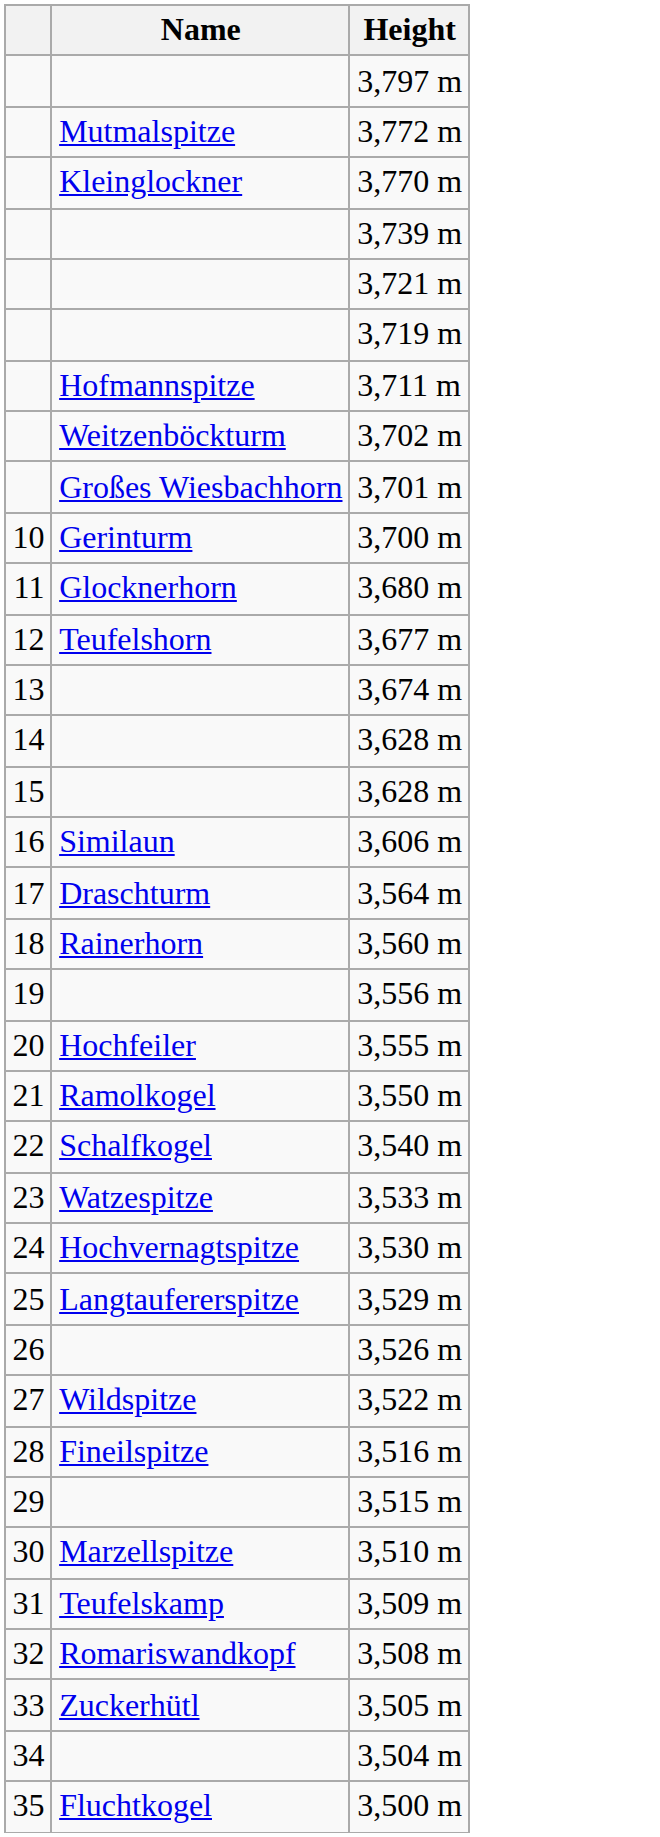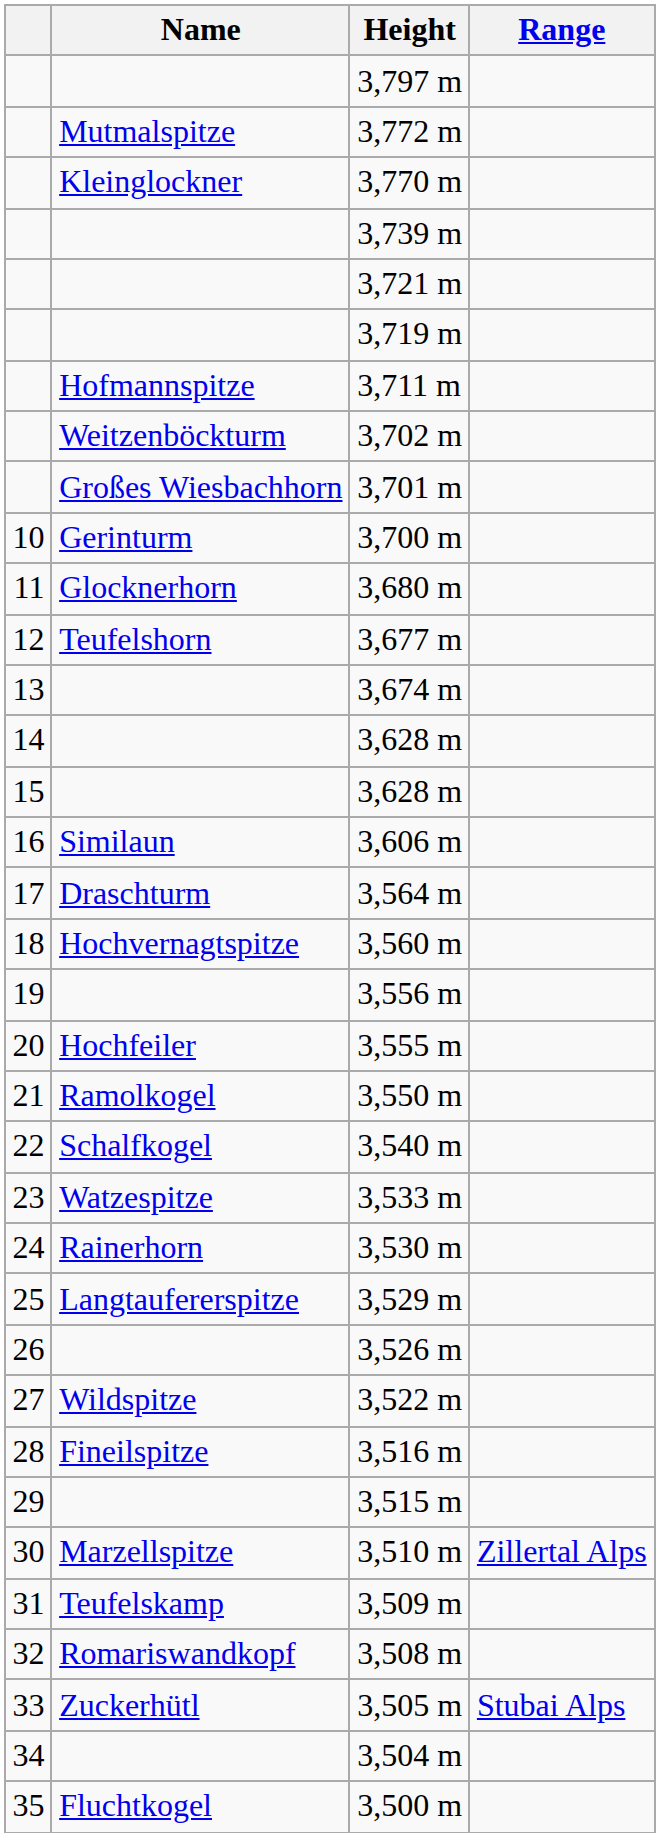 <table class="wikitable sortable">
 <tr>
 <th></th>
 <th>Name</th>
 <th>Height</th>
+<th><a href='#'>Range</a></th>
 </tr>
 <tr>
 <td style="text-align:right"></td>
 <td></td>
 <td>3,797 m</td>
+<td></td>
 </tr>
 <tr>
 <td style="text-align:right"></td>
 <td><a href='#'>Mutmalspitze</a></td>
 <td>3,772 m</td>
+<td></td>
 </tr>
 <tr>
 <td style="text-align:right"></td>
 <td><a href='#'>Kleinglockner</a></td>
 <td>3,770 m</td>
+<td></td>
 </tr>
 <tr>
 <td style="text-align:right"></td>
 <td></td>
 <td>3,739 m</td>
+<td></td>
 </tr>
 <tr>
 <td style="text-align:right"></td>
 <td></td>
 <td>3,721 m</td>
+<td></td>
 </tr>
 <tr>
 <td style="text-align:right"></td>
 <td></td>
 <td>3,719 m</td>
+<td></td>
 </tr>
 <tr>
 <td style="text-align:right"></td>
 <td><a href='#'>Hofmannspitze</a></td>
 <td>3,711 m</td>
+<td></td>
 </tr>
 <tr>
 <td style="text-align:right"></td>
 <td><a href='#'>Weitzenböckturm</a></td>
 <td>3,702 m</td>
+<td></td>
 </tr>
 <tr>
 <td style="text-align:right"></td>
 <td><a href='#'>Großes Wiesbachhorn</a></td>
 <td>3,701 m</td>
+<td></td>
 </tr>
 <tr>
 <td style="text-align:right">10</td>
 <td><a href='#'>Gerinturm</a></td>
 <td>3,700 m</td>
+<td></td>
 </tr>
 <tr>
 <td style="text-align:right">11</td>
 <td><a href='#'>Glocknerhorn</a></td>
 <td>3,680 m</td>
+<td></td>
 </tr>
 <tr>
 <td style="text-align:right">12</td>
 <td><a href='#'>Teufelshorn</a></td>
 <td>3,677 m</td>
+<td></td>
 </tr>
 <tr>
 <td style="text-align:right">13</td>
 <td></td>
 <td>3,674 m</td>
+<td></td>
 </tr>
 <tr>
 <td style="text-align:right">14</td>
 <td></td>
 <td>3,628 m</td>
+<td></td>
 </tr>
 <tr>
 <td style="text-align:right">15</td>
 <td></td>
 <td>3,628 m</td>
+<td></td>
 </tr>
 <tr>
 <td style="text-align:right">16</td>
 <td><a href='#'>Similaun</a></td>
 <td>3,606 m</td>
+<td></td>
 </tr>
 <tr>
 <td style="text-align:right">17</td>
 <td><a href='#'>Draschturm</a></td>
 <td>3,564 m</td>
+<td></td>
 </tr>
 <tr>
 <td style="text-align:right">18</td>
-<td><a href='#'>Rainerhorn</a></td>
+<td><a href='#'>Hochvernagtspitze</a></td>
 <td>3,560 m</td>
+<td></td>
 </tr>
 <tr>
 <td style="text-align:right">19</td>
 <td></td>
 <td>3,556 m</td>
+<td></td>
 </tr>
 <tr>
 <td style="text-align:right">20</td>
 <td><a href='#'>Hochfeiler</a></td>
 <td>3,555 m</td>
+<td></td>
 </tr>
 <tr>
 <td style="text-align:right">21</td>
 <td><a href='#'>Ramolkogel</a></td>
 <td>3,550 m</td>
+<td></td>
 </tr>
 <tr>
 <td style="text-align:right">22</td>
 <td><a href='#'>Schalfkogel</a></td>
 <td>3,540 m</td>
+<td></td>
 </tr>
 <tr>
 <td style="text-align:right">23</td>
 <td><a href='#'>Watzespitze</a></td>
 <td>3,533 m</td>
+<td></td>
 </tr>
 <tr>
 <td style="text-align:right">24</td>
-<td><a href='#'>Hochvernagtspitze</a></td>
+<td><a href='#'>Rainerhorn</a></td>
 <td>3,530 m</td>
+<td></td>
 </tr>
 <tr>
 <td style="text-align:right">25</td>
 <td><a href='#'>Langtaufererspitze</a></td>
 <td>3,529 m</td>
+<td></td>
 </tr>
 <tr>
 <td style="text-align:right">26</td>
 <td></td>
 <td>3,526 m</td>
+<td></td>
 </tr>
 <tr>
 <td style="text-align:right">27</td>
 <td><a href='#'>Wildspitze</a></td>
 <td>3,522 m</td>
+<td></td>
 </tr>
 <tr>
 <td style="text-align:right">28</td>
 <td><a href='#'>Fineilspitze</a></td>
 <td>3,516 m</td>
+<td></td>
 </tr>
 <tr>
 <td style="text-align:right">29</td>
 <td></td>
 <td>3,515 m</td>
+<td></td>
 </tr>
 <tr>
 <td style="text-align:right">30</td>
 <td><a href='#'>Marzellspitze</a></td>
 <td>3,510 m</td>
+<td><a href='#'>Zillertal Alps</a></td>
 </tr>
 <tr>
 <td style="text-align:right">31</td>
 <td><a href='#'>Teufelskamp</a></td>
 <td>3,509 m</td>
+<td></td>
 </tr>
 <tr>
 <td style="text-align:right">32</td>
 <td><a href='#'>Romariswandkopf</a></td>
 <td>3,508 m</td>
+<td></td>
 </tr>
 <tr>
 <td style="text-align:right">33</td>
 <td><a href='#'>Zuckerhütl</a></td>
 <td>3,505 m</td>
+<td><a href='#'>Stubai Alps</a></td>
 </tr>
 <tr>
 <td style="text-align:right">34</td>
 <td></td>
 <td>3,504 m</td>
+<td></td>
 </tr>
 <tr>
 <td style="text-align:right">35</td>
 <td><a href='#'>Fluchtkogel</a></td>
 <td>3,500 m</td>
+<td></td>
 </tr>
 </table>
